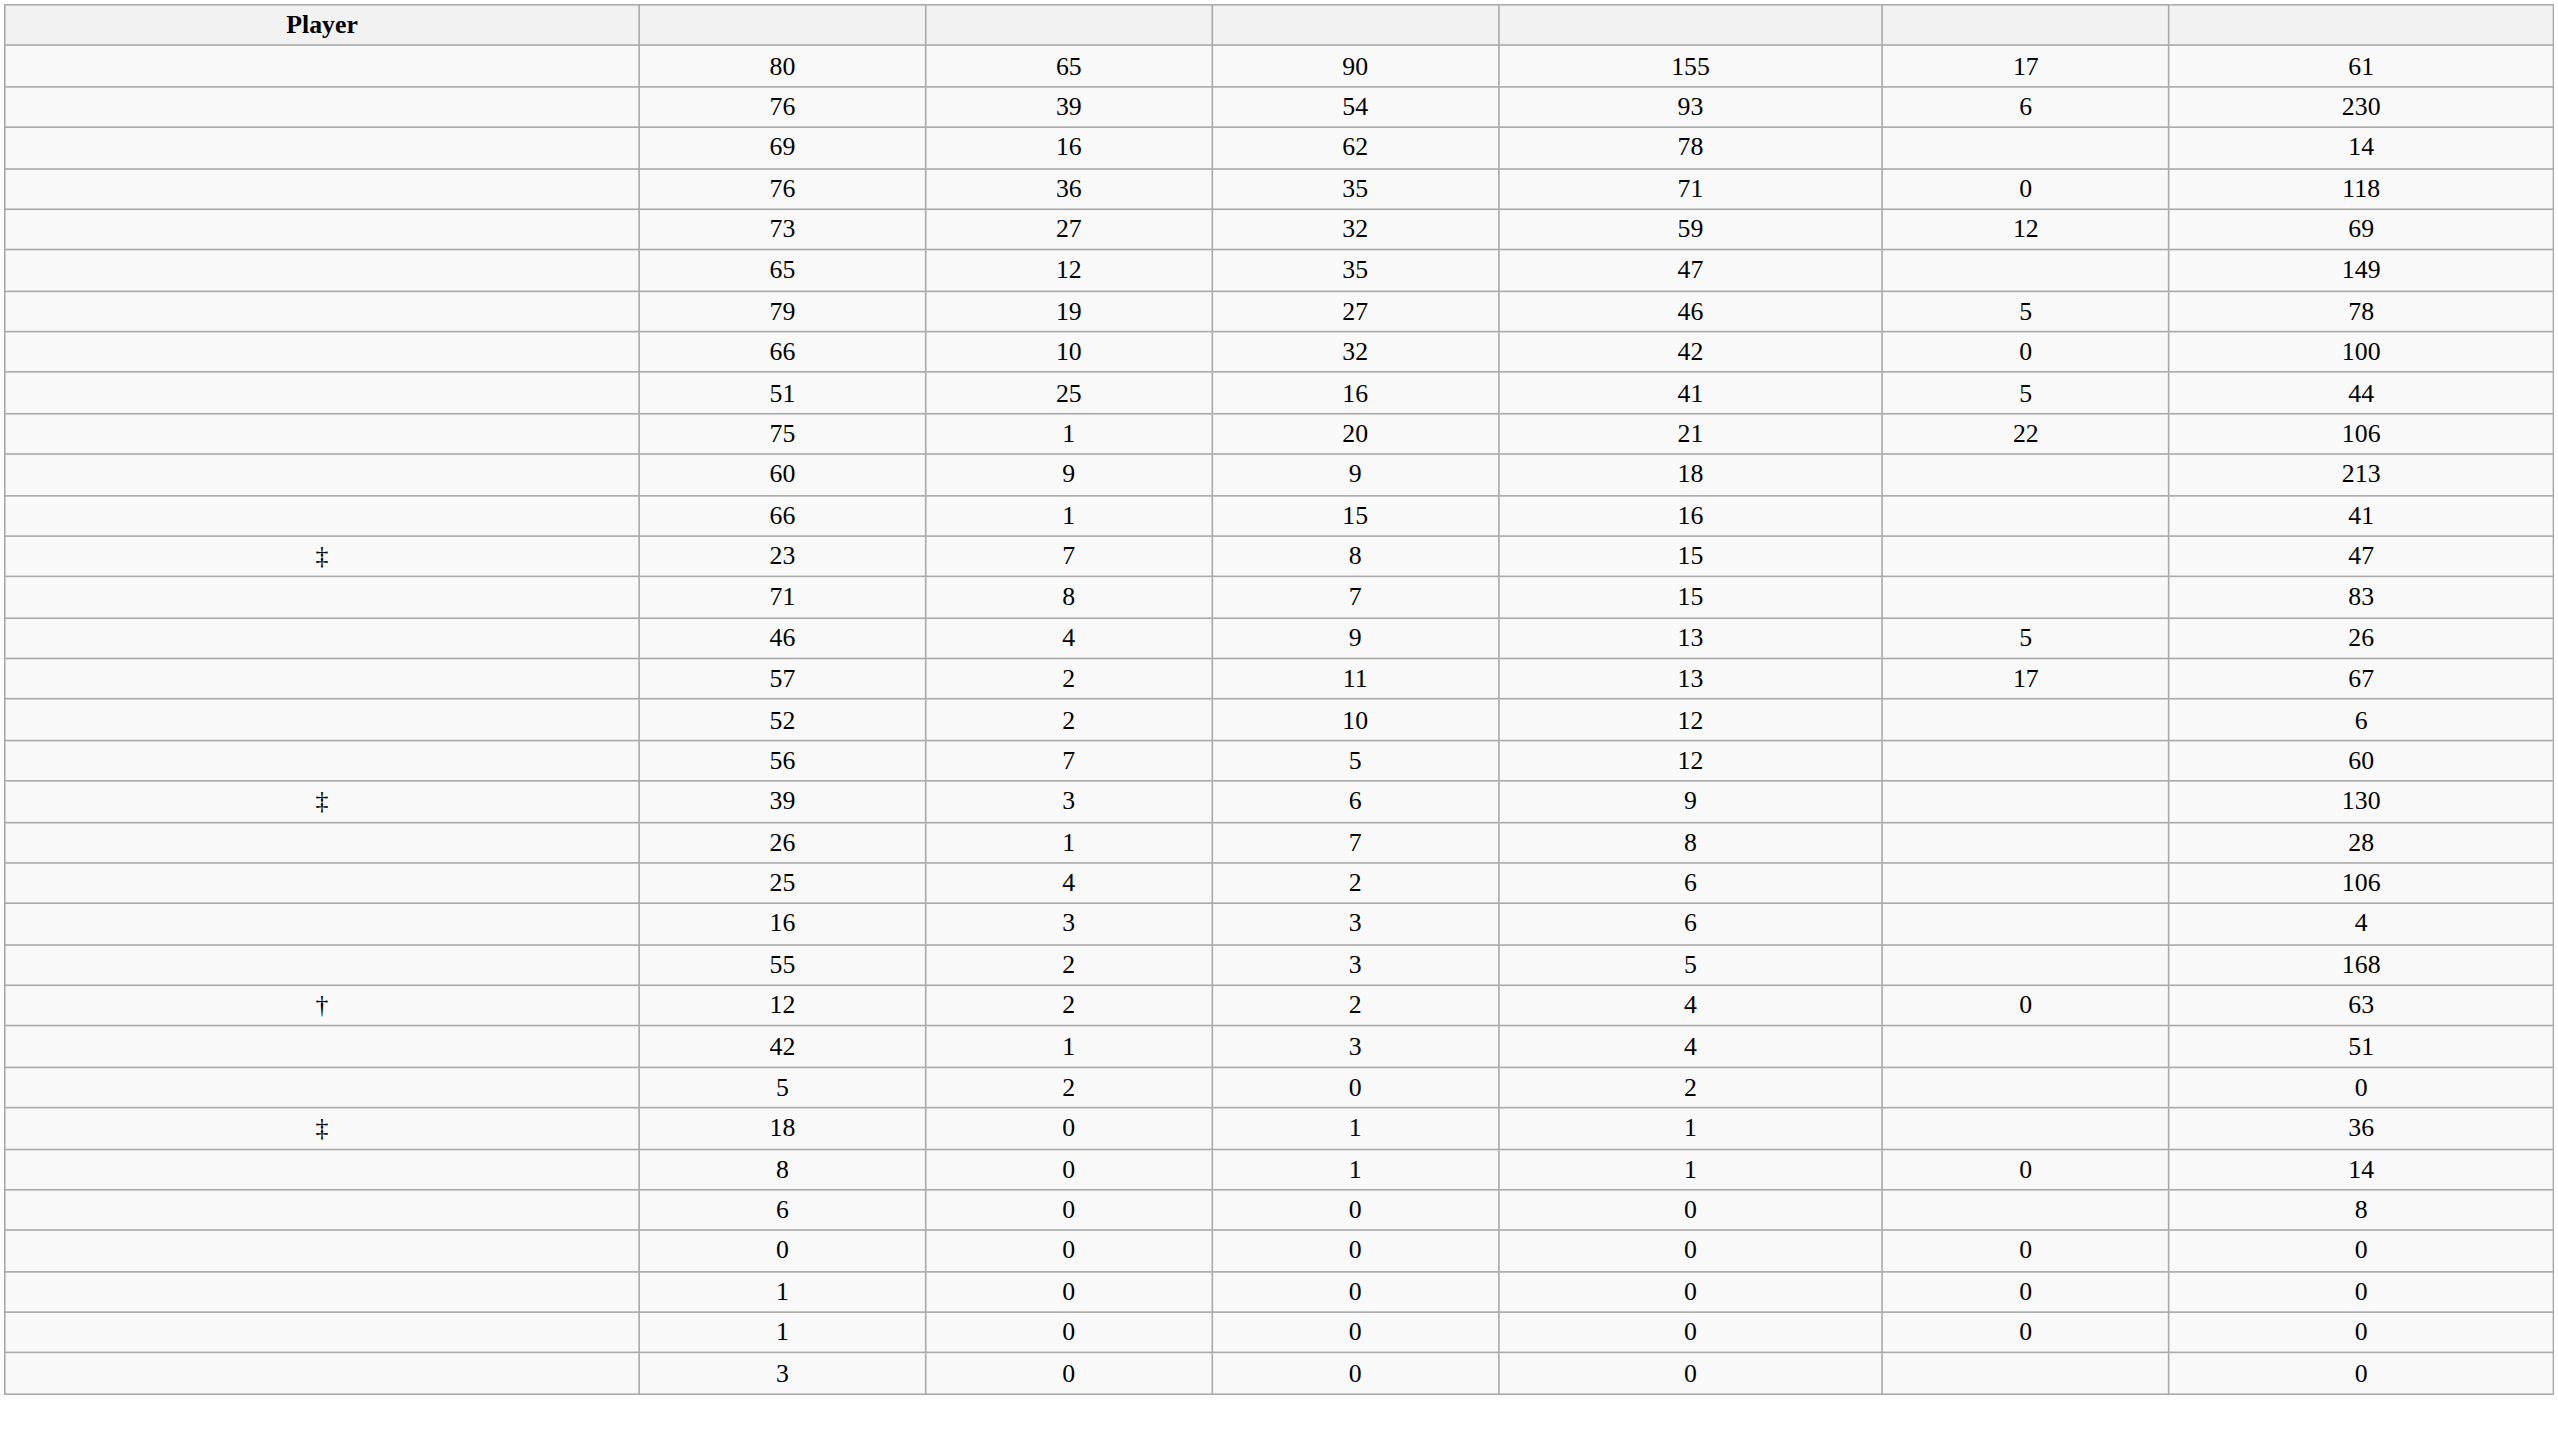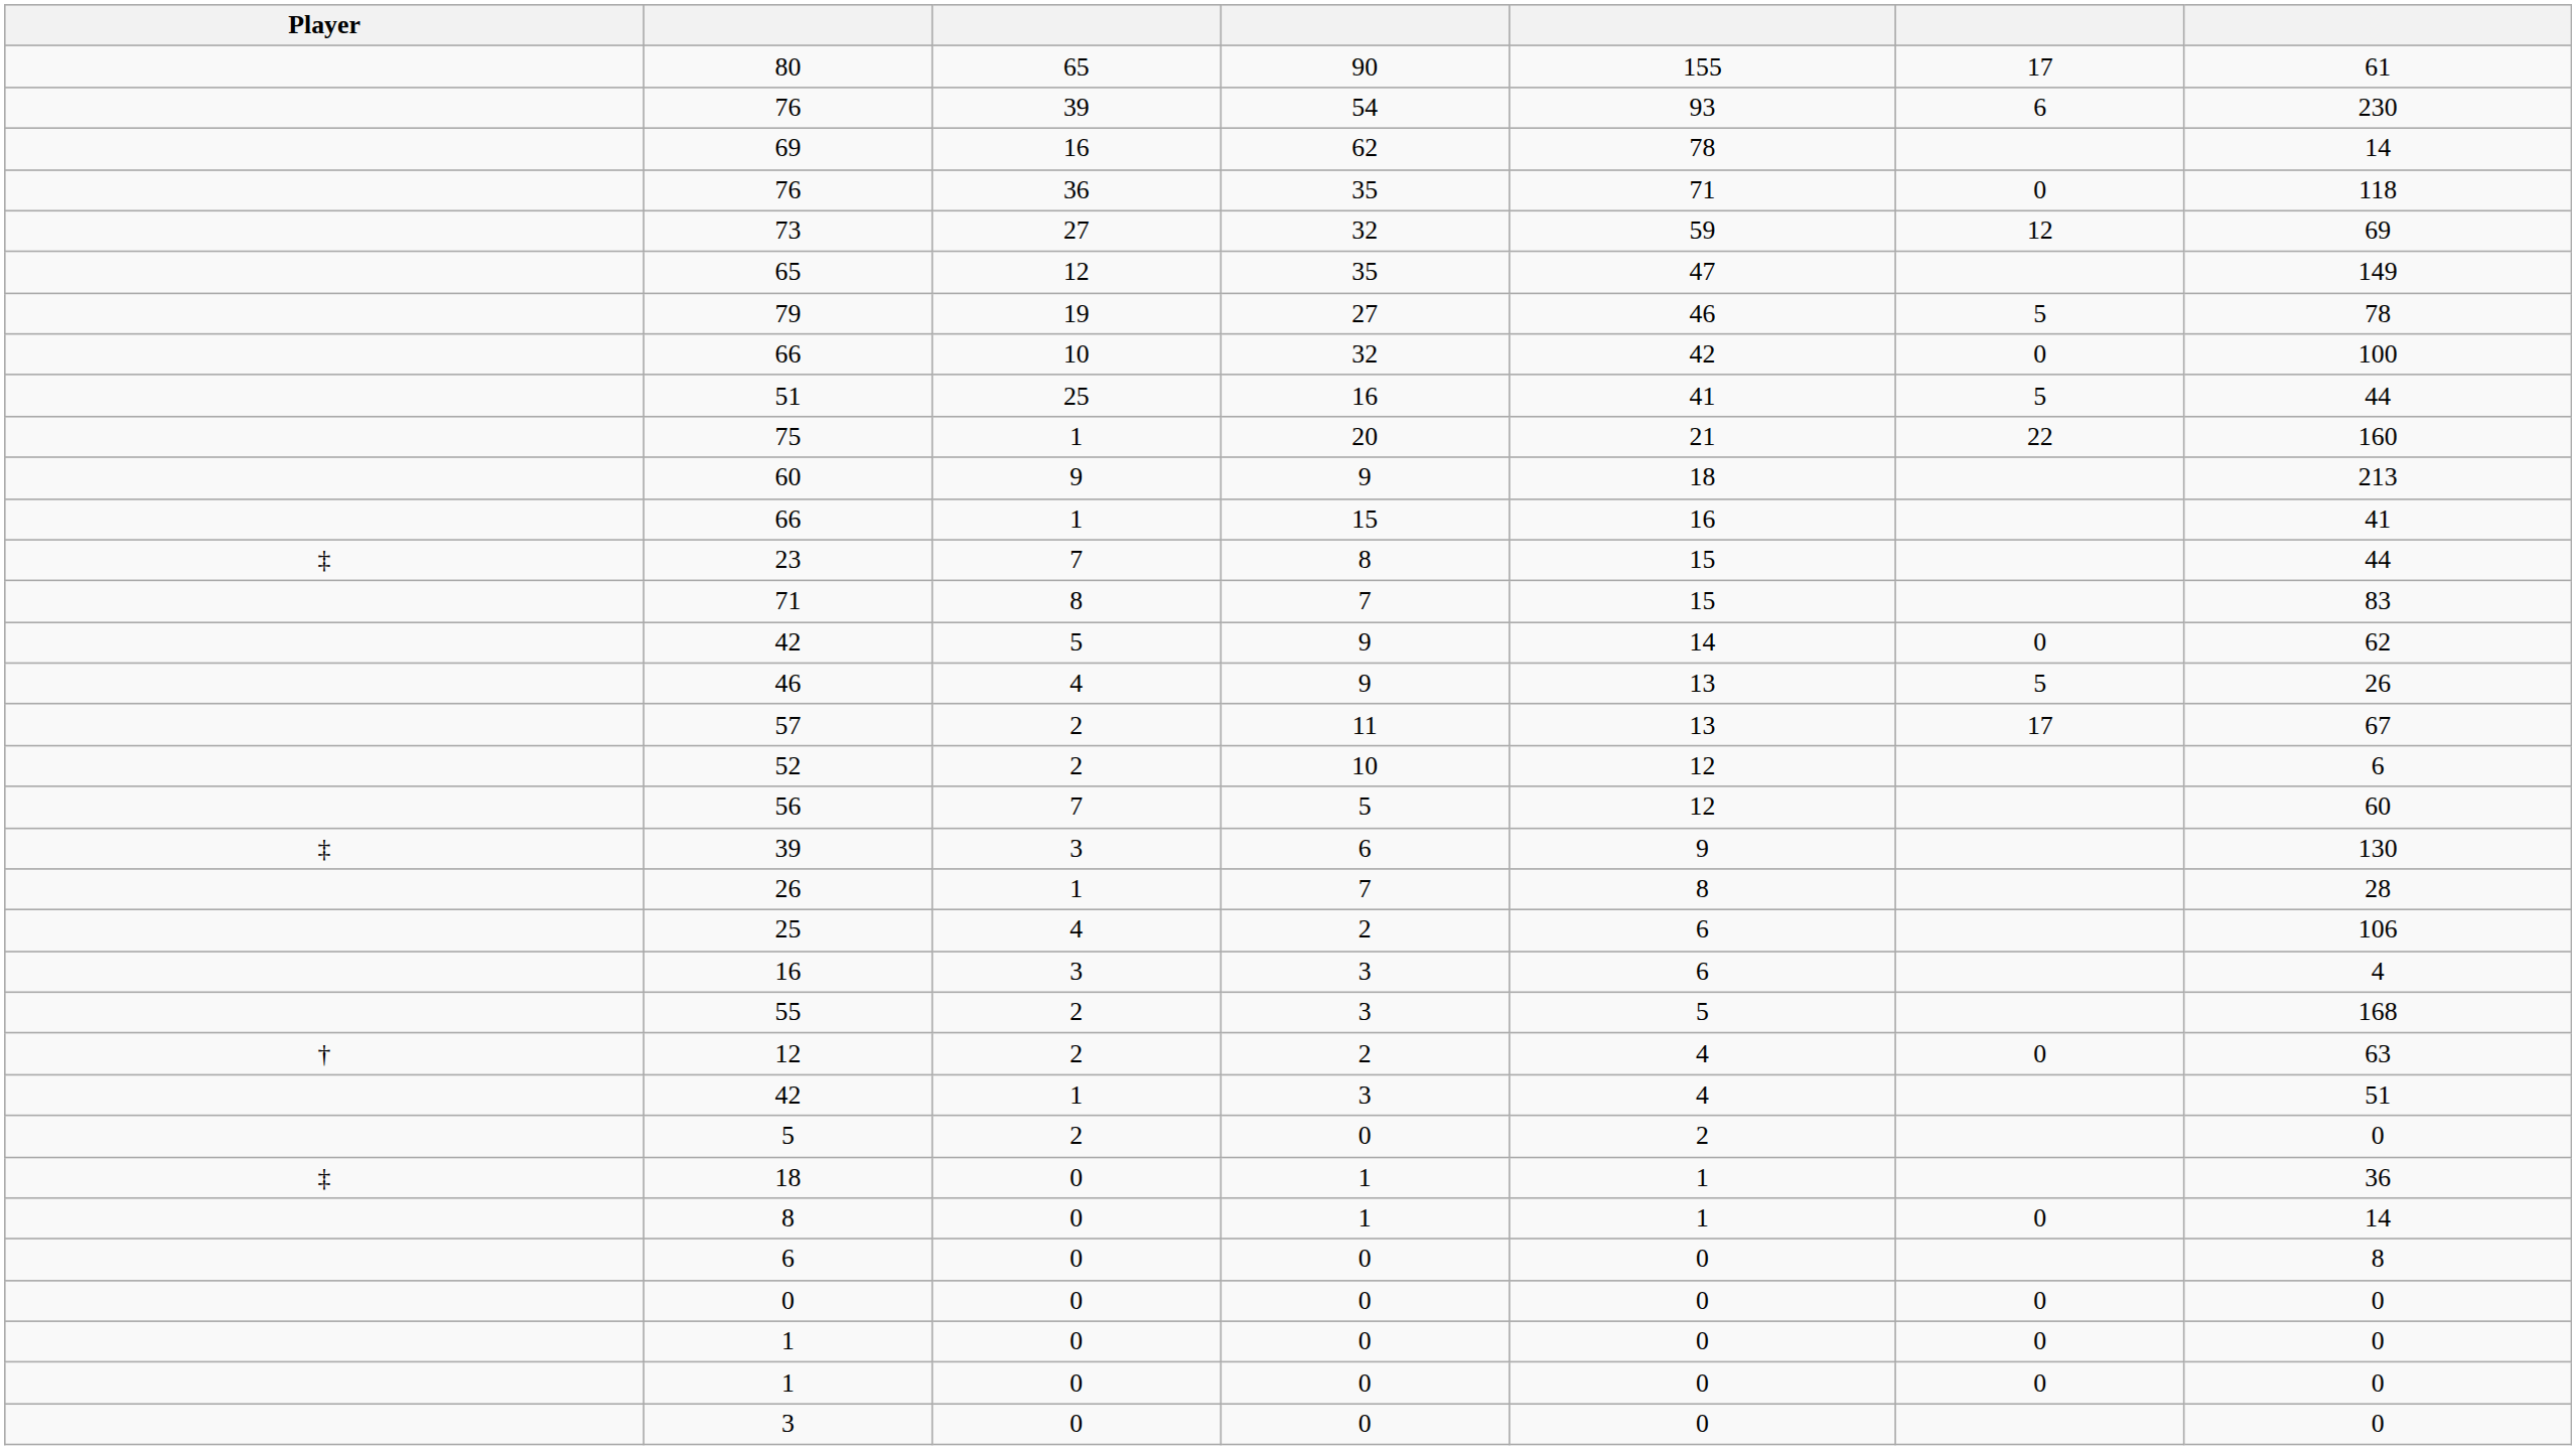 <table class="wikitable sortable" style="width:100%; text-align:center;">
 <tr align=center>
 <th>Player</th>
 <th></th>
 <th></th>
 <th></th>
 <th></th>
 <th data-sort-type="number"></th>
 <th></th>
 </tr>
 <tr>
 <td></td>
 <td>80</td>
 <td>65</td>
 <td>90</td>
 <td>155</td>
 <td>17</td>
 <td>61</td>
 </tr>
 <tr>
 <td></td>
 <td>76</td>
 <td>39</td>
 <td>54</td>
 <td>93</td>
 <td>6</td>
 <td>230</td>
 </tr>
 <tr>
 <td></td>
 <td>69</td>
 <td>16</td>
 <td>62</td>
 <td>78</td>
 <td></td>
 <td>14</td>
 </tr>
 <tr>
 <td></td>
 <td>76</td>
 <td>36</td>
 <td>35</td>
 <td>71</td>
 <td>0</td>
 <td>118</td>
 </tr>
 <tr>
 <td></td>
 <td>73</td>
 <td>27</td>
 <td>32</td>
 <td>59</td>
 <td>12</td>
 <td>69</td>
 </tr>
 <tr>
 <td></td>
 <td>65</td>
 <td>12</td>
 <td>35</td>
 <td>47</td>
 <td></td>
 <td>149</td>
 </tr>
 <tr>
 <td></td>
 <td>79</td>
 <td>19</td>
 <td>27</td>
 <td>46</td>
 <td>5</td>
 <td>78</td>
 </tr>
 <tr>
 <td></td>
 <td>66</td>
 <td>10</td>
 <td>32</td>
 <td>42</td>
 <td>0</td>
 <td>100</td>
 </tr>
 <tr>
 <td></td>
 <td>51</td>
 <td>25</td>
 <td>16</td>
 <td>41</td>
 <td>5</td>
 <td>44</td>
 </tr>
 <tr>
 <td></td>
 <td>75</td>
 <td>1</td>
 <td>20</td>
 <td>21</td>
 <td>22</td>
-<td>106</td>
+<td>160</td>
 </tr>
 <tr>
 <td></td>
 <td>60</td>
 <td>9</td>
 <td>9</td>
 <td>18</td>
 <td></td>
 <td>213</td>
 </tr>
 <tr>
 <td></td>
 <td>66</td>
 <td>1</td>
 <td>15</td>
 <td>16</td>
 <td></td>
 <td>41</td>
 </tr>
 <tr>
 <td>‡</td>
 <td>23</td>
 <td>7</td>
 <td>8</td>
 <td>15</td>
 <td></td>
-<td>47</td>
+<td>44</td>
 </tr>
 <tr>
 <td></td>
 <td>71</td>
 <td>8</td>
 <td>7</td>
 <td>15</td>
 <td></td>
 <td>83</td>
+</tr>
+<tr>
+<td></td>
+<td>42</td>
+<td>5</td>
+<td>9</td>
+<td>14</td>
+<td>0</td>
+<td>62</td>
 </tr>
 <tr>
 <td></td>
 <td>46</td>
 <td>4</td>
 <td>9</td>
 <td>13</td>
 <td>5</td>
 <td>26</td>
 </tr>
 <tr>
 <td></td>
 <td>57</td>
 <td>2</td>
 <td>11</td>
 <td>13</td>
 <td>17</td>
 <td>67</td>
 </tr>
 <tr>
 <td></td>
 <td>52</td>
 <td>2</td>
 <td>10</td>
 <td>12</td>
 <td></td>
 <td>6</td>
 </tr>
 <tr>
 <td></td>
 <td>56</td>
 <td>7</td>
 <td>5</td>
 <td>12</td>
 <td></td>
 <td>60</td>
 </tr>
 <tr>
 <td>‡</td>
 <td>39</td>
 <td>3</td>
 <td>6</td>
 <td>9</td>
 <td></td>
 <td>130</td>
 </tr>
 <tr>
 <td></td>
 <td>26</td>
 <td>1</td>
 <td>7</td>
 <td>8</td>
 <td></td>
 <td>28</td>
 </tr>
 <tr>
 <td></td>
 <td>25</td>
 <td>4</td>
 <td>2</td>
 <td>6</td>
 <td></td>
 <td>106</td>
 </tr>
 <tr>
 <td></td>
 <td>16</td>
 <td>3</td>
 <td>3</td>
 <td>6</td>
 <td></td>
 <td>4</td>
 </tr>
 <tr>
 <td></td>
 <td>55</td>
 <td>2</td>
 <td>3</td>
 <td>5</td>
 <td></td>
 <td>168</td>
 </tr>
 <tr>
 <td>†</td>
 <td>12</td>
 <td>2</td>
 <td>2</td>
 <td>4</td>
 <td>0</td>
 <td>63</td>
 </tr>
 <tr>
 <td></td>
 <td>42</td>
 <td>1</td>
 <td>3</td>
 <td>4</td>
 <td></td>
 <td>51</td>
 </tr>
 <tr>
 <td></td>
 <td>5</td>
 <td>2</td>
 <td>0</td>
 <td>2</td>
 <td></td>
 <td>0</td>
 </tr>
 <tr>
 <td>‡</td>
 <td>18</td>
 <td>0</td>
 <td>1</td>
 <td>1</td>
 <td></td>
 <td>36</td>
 </tr>
 <tr>
 <td></td>
 <td>8</td>
 <td>0</td>
 <td>1</td>
 <td>1</td>
 <td>0</td>
 <td>14</td>
 </tr>
 <tr>
 <td></td>
 <td>6</td>
 <td>0</td>
 <td>0</td>
 <td>0</td>
 <td></td>
 <td>8</td>
 </tr>
 <tr>
 <td></td>
 <td>0</td>
 <td>0</td>
 <td>0</td>
 <td>0</td>
 <td>0</td>
 <td>0</td>
 </tr>
 <tr>
 <td></td>
 <td>1</td>
 <td>0</td>
 <td>0</td>
 <td>0</td>
 <td>0</td>
 <td>0</td>
 </tr>
 <tr>
 <td></td>
 <td>1</td>
 <td>0</td>
 <td>0</td>
 <td>0</td>
 <td>0</td>
 <td>0</td>
 </tr>
 <tr>
 <td></td>
 <td>3</td>
 <td>0</td>
 <td>0</td>
 <td>0</td>
 <td></td>
 <td>0</td>
 </tr>
 </table>
